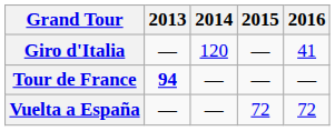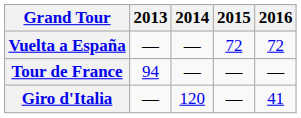 <table class="wikitable plainrowheaders">
 <tr>
 <th scope="col"><a href='#'>Grand Tour</a></th>
 <th scope="col">2013</th>
 <th scope="col">2014</th>
 <th scope="col">2015</th>
 <th scope="col">2016</th>
 </tr>
 <tr style="text-align:center;">
+<th scope="row"> <a href='#'>Vuelta a España</a></th>
+<td>—</td>
+<td>—</td>
+<td><a href='#'>72</a></td>
+<td><a href='#'>72</a></td>
+</tr>
+<tr style="text-align:center;">
+<th scope="row"> <a href='#'>Tour de France</a></th>
+<td><a href='#'>94</a></td>
+<td>—</td>
+<td>—</td>
+<td>—</td>
+</tr>
+<tr style="text-align:center;">
 <th scope="row"> <a href='#'>Giro d'Italia</a></th>
 <td>—</td>
 <td><a href='#'>120</a></td>
 <td>—</td>
 <td><a href='#'>41</a></td>
 </tr>
-<tr style="text-align:center;">
-<th scope="row"> <a href='#'>Tour de France</a></th>
-<td><strong><a href='#'>94</a></strong></td>
-<td>—</td>
-<td>—</td>
-<td>—</td>
-</tr>
-<tr style="text-align:center;">
-<th scope="row"> <a href='#'>Vuelta a España</a></th>
-<td>—</td>
-<td>—</td>
-<td><a href='#'>72</a></td>
-<td><a href='#'>72</a></td>
-</tr>
 </table>
